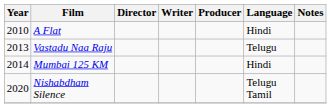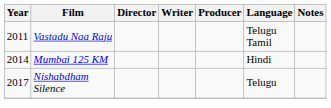 <table class="wikitable">
 <tr>
 <th>Year</th>
 <th>Film</th>
 <th>Director</th>
 <th>Writer</th>
 <th>Producer</th>
 <th>Language</th>
 <th>Notes</th>
 </tr>
 <tr>
-<td>2010</td>
-<td><em><a href='#'>A Flat</a></em></td>
-<td></td>
-<td></td>
-<td></td>
-<td>Hindi</td>
-<td></td>
-</tr>
-<tr>
-<td>2013</td>
+<td>2011</td>
 <td><em><a href='#'>Vastadu Naa Raju</a></em></td>
 <td></td>
 <td></td>
 <td></td>
-<td>Telugu</td>
+<td>Telugu <br>Tamil</td>
 <td></td>
 </tr>
 <tr>
 <td>2014</td>
 <td><em><a href='#'>Mumbai 125 KM</a></em></td>
 <td></td>
 <td></td>
 <td></td>
 <td>Hindi</td>
 <td></td>
 </tr>
 <tr>
-<td>2020</td>
+<td>2017</td>
 <td><em><a href='#'>Nishabdham</a></em> <br><em>Silence</em></td>
 <td></td>
 <td></td>
 <td></td>
-<td>Telugu <br>Tamil</td>
+<td>Telugu</td>
 <td></td>
 </tr>
 <tr>
 </tr>
 </table>
